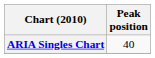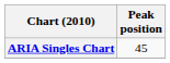 <table class="wikitable plainrowheaders sortable" style="text-align:center;">
 <tr>
 <th scope="col">Chart (2010)</th>
 <th scope="col">Peak<br>position</th>
 </tr>
 <tr>
 <th scope="row"><a href='#'>ARIA Singles Chart</a></th>
-<td>40</td>
+<td>45</td>
 </tr>
 <tr>
 </tr>
 </table>
